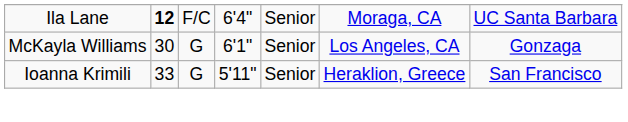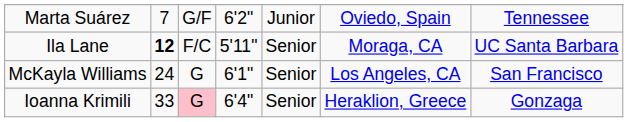 <table class="wikitable sortable" style="text-align: center">
 <tr align=center>
+</tr>
+<tr>
+<td>Marta Suárez</td>
+<td>7</td>
+<td>G/F</td>
+<td>6'2"</td>
+<td> Junior</td>
+<td><a href='#'>Oviedo, Spain</a></td>
+<td><a href='#'>Tennessee</a></td>
 </tr>
 <tr>
 <td>Ila Lane</td>
 <td><strong>12</strong></td>
 <td>F/C</td>
-<td>6'4"</td>
+<td>5'11"</td>
 <td>Senior</td>
 <td><a href='#'>Moraga, CA</a></td>
 <td><a href='#'>UC Santa Barbara</a></td>
 </tr>
 <tr>
 <td>McKayla Williams</td>
-<td>30</td>
+<td>24</td>
 <td>G</td>
 <td>6'1"</td>
 <td>Senior</td>
 <td><a href='#'>Los Angeles, CA</a></td>
-<td><a href='#'>Gonzaga</a></td>
+<td><a href='#'>San Francisco</a></td>
 </tr>
 <tr>
 <td>Ioanna Krimili</td>
 <td>33</td>
-<td>G</td>
-<td>5'11"</td>
+<td style="background: pink;">G</td>
+<td>6'4"</td>
 <td> Senior</td>
 <td><a href='#'>Heraklion, Greece</a></td>
-<td><a href='#'>San Francisco</a></td>
+<td><a href='#'>Gonzaga</a></td>
 </tr>
 </table>
